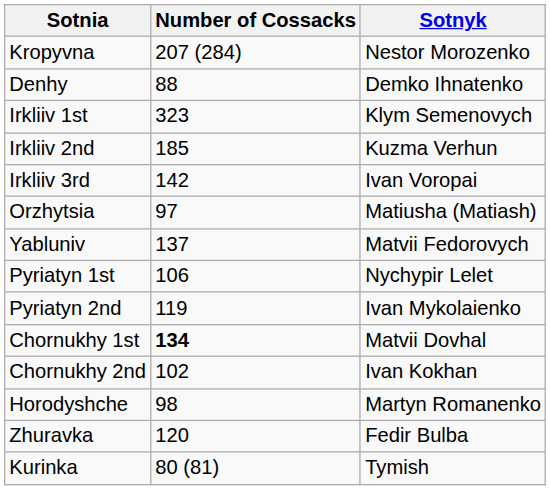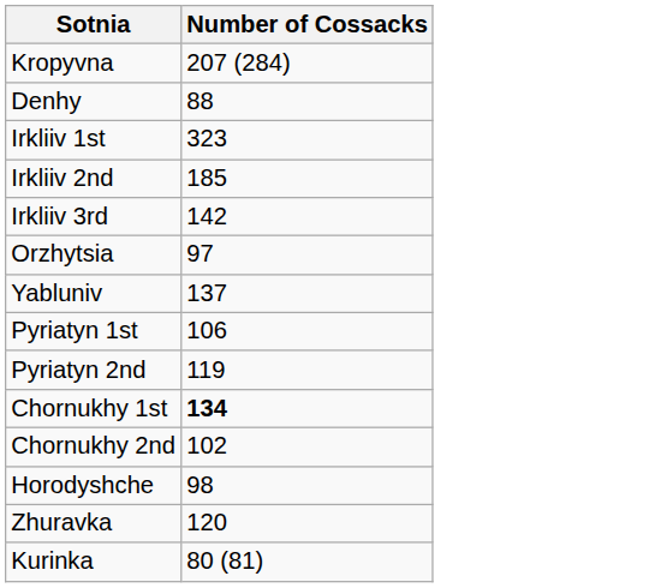 <table class="wikitable sortable">
 <tr>
 <th>Sotnia</th>
 <th>Number of Cossacks</th>
-<th><a href='#'>Sotnyk</a></th>
 </tr>
 <tr>
 <td>Kropyvna</td>
 <td>207 (284)</td>
-<td>Nestor Morozenko</td>
 </tr>
 <tr>
 <td>Denhy</td>
 <td>88</td>
-<td>Demko Ihnatenko</td>
 </tr>
 <tr>
 <td>Irkliiv 1st</td>
 <td>323</td>
-<td>Klym Semenovych</td>
 </tr>
 <tr>
 <td>Irkliiv 2nd</td>
 <td>185</td>
-<td>Kuzma Verhun</td>
 </tr>
 <tr>
 <td>Irkliiv 3rd</td>
 <td>142</td>
-<td>Ivan Voropai</td>
 </tr>
 <tr>
 <td>Orzhytsia</td>
 <td>97</td>
-<td>Matiusha (Matiash)</td>
 </tr>
 <tr>
 <td>Yabluniv</td>
 <td>137</td>
-<td>Matvii Fedorovych</td>
 </tr>
 <tr>
 <td>Pyriatyn 1st</td>
 <td>106</td>
-<td>Nychypir Lelet</td>
 </tr>
 <tr>
 <td>Pyriatyn 2nd</td>
 <td>119</td>
-<td>Ivan Mykolaienko</td>
 </tr>
 <tr>
 <td>Chornukhy 1st</td>
 <td><strong>134</strong></td>
-<td>Matvii Dovhal</td>
 </tr>
 <tr>
 <td>Chornukhy 2nd</td>
 <td>102</td>
-<td>Ivan Kokhan</td>
 </tr>
 <tr>
 <td>Horodyshche</td>
 <td>98</td>
-<td>Martyn Romanenko</td>
 </tr>
 <tr>
 <td>Zhuravka</td>
 <td>120</td>
-<td>Fedir Bulba</td>
 </tr>
 <tr>
 <td>Kurinka</td>
 <td>80 (81)</td>
-<td>Tymish</td>
 </tr>
 </table>
